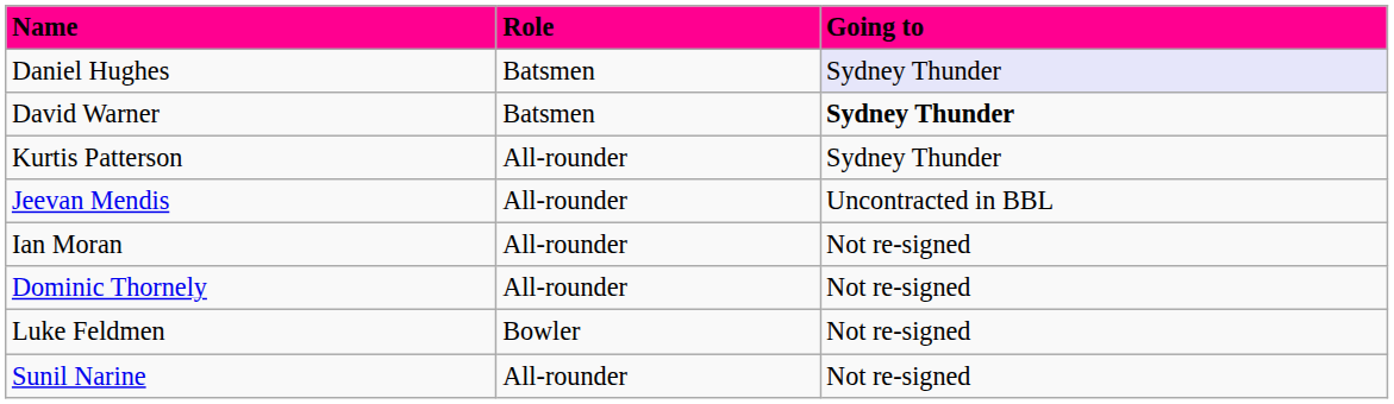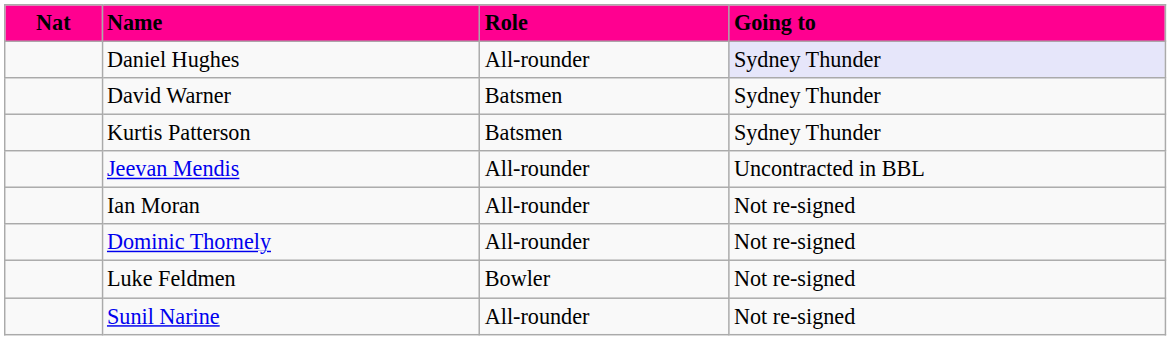 <table class="wikitable"  style="font-size:95%; width:90%;">
 <tr>
+<th style="background:#ff0090; color:black; text-align:center;">Nat</th>
 <th style="background:#ff0090; color:black; text-align:left;">Name</th>
 <th style="background:#ff0090; color:black; text-align:left;">Role</th>
 <th style="background:#ff0090; color:black; text-align:left;">Going to</th>
 </tr>
 <tr>
+<td style="text-align:center"></td>
 <td>Daniel Hughes</td>
-<td>Batsmen</td>
+<td>All-rounder</td>
 <td style="background: lavender;">Sydney Thunder</td>
 </tr>
 <tr>
+<td style="text-align:center"></td>
 <td>David Warner</td>
 <td>Batsmen</td>
-<td><strong>Sydney Thunder</strong></td>
-</tr>
-<tr>
-<td>Kurtis Patterson</td>
-<td>All-rounder</td>
 <td>Sydney Thunder</td>
 </tr>
 <tr>
+<td style="text-align:center"></td>
+<td>Kurtis Patterson</td>
+<td>Batsmen</td>
+<td>Sydney Thunder</td>
+</tr>
+<tr>
+<td style="text-align:center"></td>
 <td><a href='#'>Jeevan Mendis</a></td>
 <td>All-rounder</td>
 <td>Uncontracted in BBL</td>
 </tr>
 <tr>
+<td style="text-align:center"></td>
 <td>Ian Moran</td>
 <td>All-rounder</td>
 <td>Not re-signed</td>
 </tr>
 <tr>
+<td style="text-align:center"></td>
 <td><a href='#'>Dominic Thornely</a></td>
 <td>All-rounder</td>
 <td>Not re-signed</td>
 </tr>
 <tr>
+<td style="text-align:center"></td>
 <td>Luke Feldmen</td>
 <td>Bowler</td>
 <td>Not re-signed</td>
 </tr>
 <tr>
+<td style="text-align:center"></td>
 <td><a href='#'>Sunil Narine</a></td>
 <td>All-rounder</td>
 <td>Not re-signed</td>
 </tr>
 </table>
